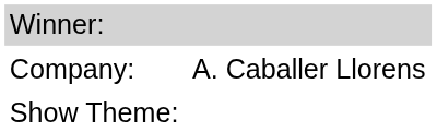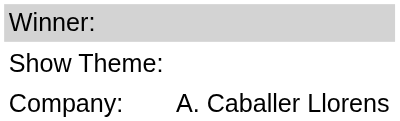 <table border="0" cellpadding="3">
 <tr>
 <td colspan="2" style="background:lightgrey;">Winner:  </td>
 </tr>
 <tr>
+<td>Show Theme:</td>
+<td></td>
+</tr>
+<tr>
 <td>Company:</td>
 <td>A. Caballer Llorens</td>
 </tr>
-<tr>
-<td>Show Theme:</td>
-<td></td>
-</tr>
 </table>
